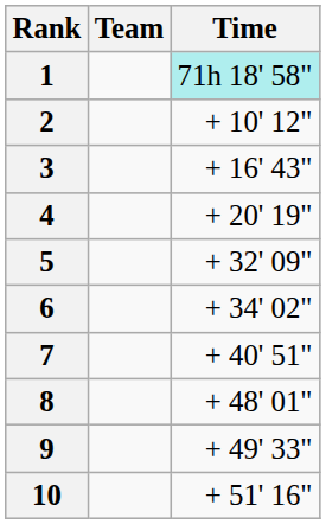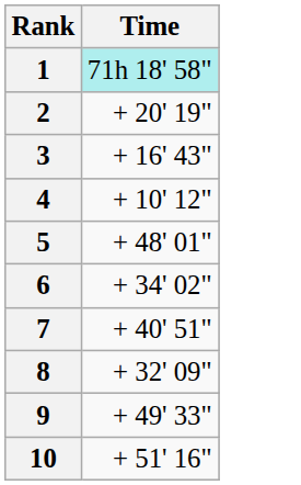 <table class="wikitable">
 <tr>
 <th scope="col">Rank</th>
-<th scope="col">Team</th>
 <th scope="col">Time</th>
 </tr>
 <tr>
 <th scope="row">1</th>
-<td>  </td>
 <td align="right" style="background: paleturquoise;">71h 18' 58"</td>
 </tr>
 <tr>
 <th scope="row">2</th>
-<td> </td>
-<td align="right">+ 10' 12"</td>
+<td align="right">+ 20' 19"</td>
 </tr>
 <tr>
 <th scope="row">3</th>
-<td> </td>
 <td align="right">+ 16' 43"</td>
 </tr>
 <tr>
 <th scope="row">4</th>
-<td> </td>
-<td align="right">+ 20' 19"</td>
+<td align="right">+ 10' 12"</td>
 </tr>
 <tr>
 <th scope="row">5</th>
-<td> </td>
-<td align="right">+ 32' 09"</td>
+<td align="right">+ 48' 01"</td>
 </tr>
 <tr>
 <th scope="row">6</th>
-<td> </td>
 <td align="right">+ 34' 02"</td>
 </tr>
 <tr>
 <th scope="row">7</th>
-<td> </td>
 <td align="right">+ 40' 51"</td>
 </tr>
 <tr>
 <th scope="row">8</th>
-<td> </td>
-<td align="right">+ 48' 01"</td>
+<td align="right">+ 32' 09"</td>
 </tr>
 <tr>
 <th scope="row">9</th>
-<td> </td>
 <td align="right">+ 49' 33"</td>
 </tr>
 <tr>
 <th scope="row">10</th>
-<td> </td>
 <td align="right">+ 51' 16"</td>
 </tr>
 </table>
